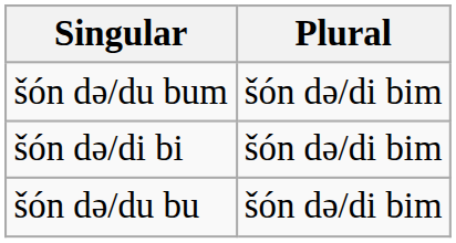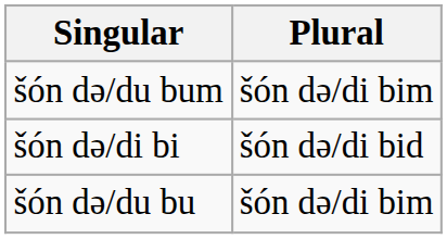 <table class="wikitable">
 <tr>
 <th>Singular</th>
 <th>Plural</th>
 </tr>
 <tr>
 <td>šón də/du bum</td>
 <td>šón də/di bim</td>
 </tr>
 <tr>
 <td>šón də/di bi</td>
-<td>šón də/di bim</td>
+<td>šón də/di bid</td>
 </tr>
 <tr>
 <td>šón də/du bu</td>
 <td>šón də/di bim</td>
 </tr>
 </table>
